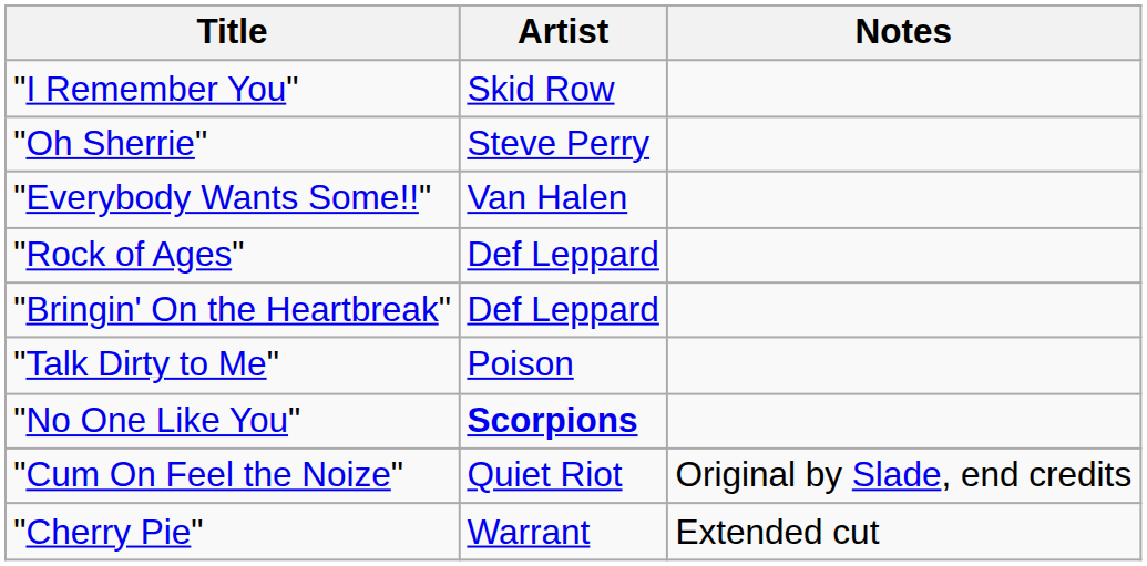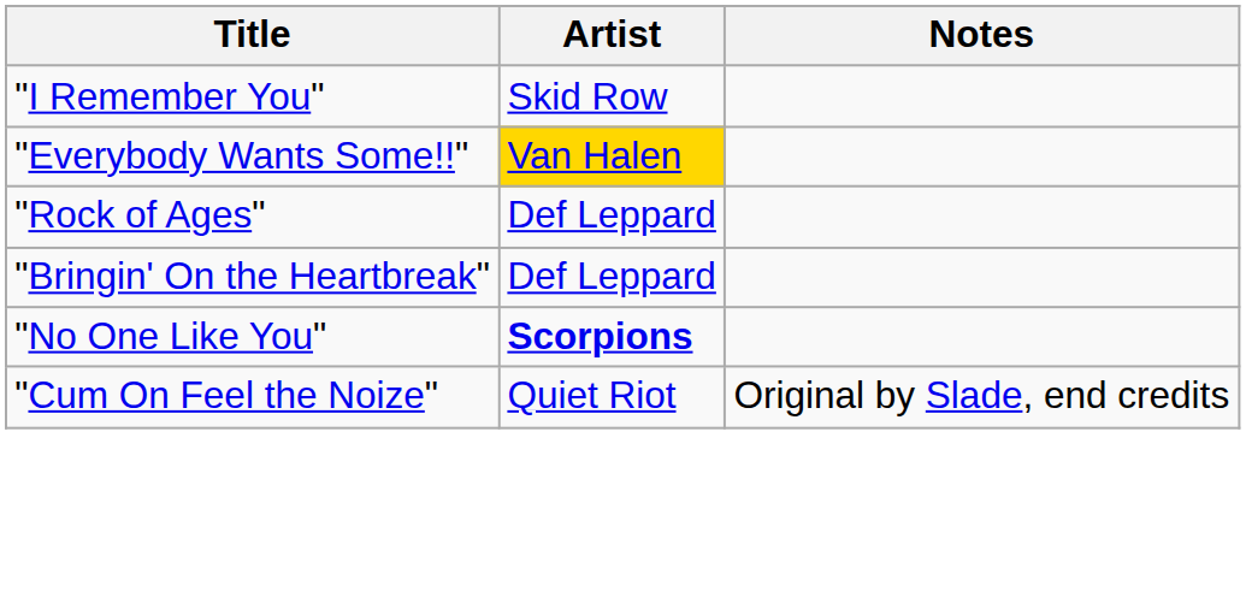 <table class="wikitable">
 <tr>
 <th>Title</th>
 <th>Artist</th>
 <th>Notes</th>
 </tr>
 <tr>
 <td>"<a href='#'>I Remember You</a>"</td>
 <td><a href='#'>Skid Row</a></td>
 <td></td>
 </tr>
 <tr>
-<td>"<a href='#'>Oh Sherrie</a>"</td>
-<td><a href='#'>Steve Perry</a></td>
-<td></td>
-</tr>
-<tr>
 <td>"<a href='#'>Everybody Wants Some!!</a>"</td>
-<td><a href='#'>Van Halen</a></td>
+<td style="background: gold;"><a href='#'>Van Halen</a></td>
 <td></td>
 </tr>
 <tr>
 <td>"<a href='#'>Rock of Ages</a>"</td>
 <td><a href='#'>Def Leppard</a></td>
 <td></td>
 </tr>
 <tr>
 <td>"<a href='#'>Bringin' On the Heartbreak</a>"</td>
 <td><a href='#'>Def Leppard</a></td>
 <td></td>
 </tr>
 <tr>
-<td>"<a href='#'>Talk Dirty to Me</a>"</td>
-<td><a href='#'>Poison</a></td>
-<td></td>
-</tr>
-<tr>
 <td>"<a href='#'>No One Like You</a>"</td>
 <td><strong><a href='#'>Scorpions</a></strong></td>
 <td></td>
 </tr>
 <tr>
 <td>"<a href='#'>Cum On Feel the Noize</a>"</td>
 <td><a href='#'>Quiet Riot</a></td>
 <td>Original by <a href='#'>Slade</a>, end credits</td>
 </tr>
-<tr>
-<td>"<a href='#'>Cherry Pie</a>"</td>
-<td><a href='#'>Warrant</a></td>
-<td>Extended cut</td>
-</tr>
 </table>
